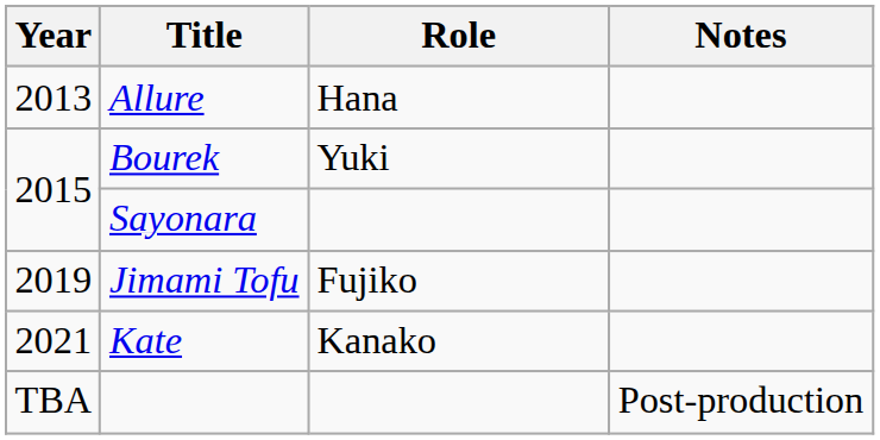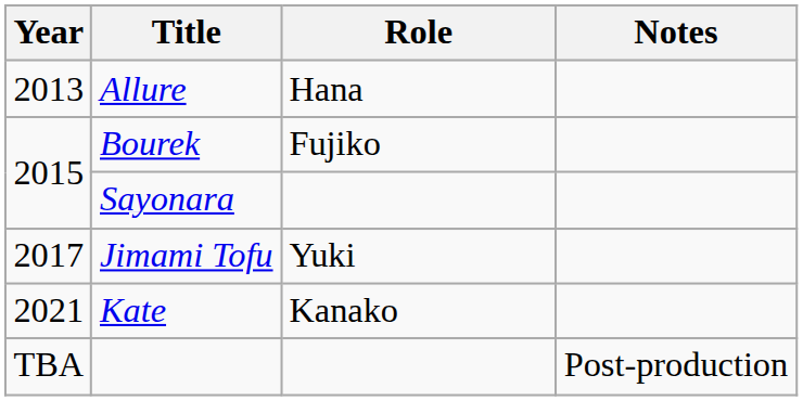 <table class="wikitable sortable">
 <tr>
 <th>Year</th>
 <th>Title</th>
 <th width=118>Role</th>
 <th>Notes</th>
 </tr>
 <tr>
 <td>2013</td>
 <td><em><a href='#'>Allure</a></em></td>
 <td>Hana</td>
 <td></td>
 </tr>
 <tr>
 <td rowspan=2>2015</td>
 <td><em><a href='#'>Bourek</a></em></td>
-<td>Yuki</td>
+<td>Fujiko</td>
 <td></td>
 </tr>
 <tr>
 <td><em><a href='#'>Sayonara</a></em></td>
 <td></td>
 <td></td>
 </tr>
 <tr>
-<td>2019</td>
+<td>2017</td>
 <td><em><a href='#'>Jimami Tofu</a></em></td>
-<td>Fujiko</td>
+<td>Yuki</td>
 <td></td>
 </tr>
 <tr>
 <td>2021</td>
 <td><em><a href='#'>Kate</a></em></td>
 <td>Kanako</td>
 <td></td>
 </tr>
 <tr>
 <td>TBA</td>
 <td></td>
 <td></td>
 <td>Post-production</td>
 </tr>
 </table>
